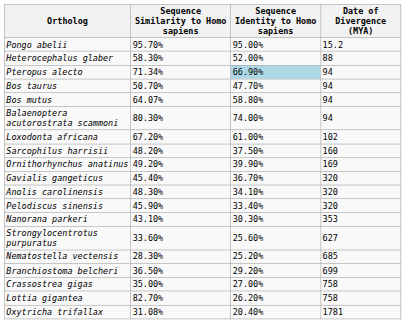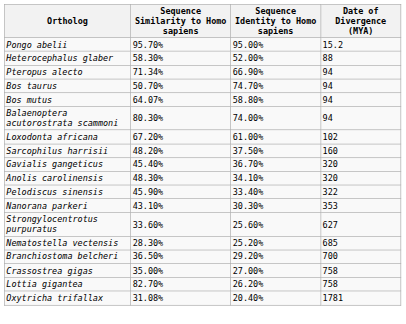 <table class="wikitable">
 <tr>
 <th>Ortholog</th>
 <th>Sequence Similarity to Homo sapiens</th>
 <th>Sequence Identity to Homo sapiens</th>
 <th>Date of Divergence (MYA)</th>
 </tr>
 <tr>
 <td><em>Pongo abelii</em></td>
 <td>95.70%</td>
 <td>95.00%</td>
 <td>15.2</td>
 </tr>
 <tr>
 <td><em>Heterocephalus glaber</em></td>
 <td>58.30%</td>
 <td>52.00%</td>
 <td>88</td>
 </tr>
 <tr>
 <td><em>Pteropus alecto</em></td>
 <td>71.34%</td>
-<td style="background: lightblue;">66.90%</td>
+<td>66.90%</td>
 <td>94</td>
 </tr>
 <tr>
 <td><em>Bos taurus</em></td>
 <td>50.70%</td>
-<td>47.70%</td>
+<td>74.70%</td>
 <td>94</td>
 </tr>
 <tr>
 <td><em>Bos mutus</em></td>
 <td>64.07%</td>
 <td>58.80%</td>
 <td>94</td>
 </tr>
 <tr>
 <td><em>Balaenoptera acutorostrata  scammoni</em></td>
 <td>80.30%</td>
 <td>74.00%</td>
 <td>94</td>
 </tr>
 <tr>
 <td><em>Loxodonta africana</em></td>
 <td>67.20%</td>
 <td>61.00%</td>
 <td>102</td>
 </tr>
 <tr>
 <td><em>Sarcophilus harrisii</em></td>
 <td>48.20%</td>
 <td>37.50%</td>
 <td>160</td>
 </tr>
 <tr>
-<td><em>Ornithorhynchus anatinus</em></td>
-<td>49.20%</td>
-<td>39.90%</td>
-<td>169</td>
-</tr>
-<tr>
 <td><em>Gavialis gangeticus</em></td>
 <td>45.40%</td>
 <td>36.70%</td>
 <td>320</td>
 </tr>
 <tr>
 <td><em>Anolis carolinensis</em></td>
 <td>48.30%</td>
 <td>34.10%</td>
 <td>320</td>
 </tr>
 <tr>
 <td><em>Pelodiscus sinensis</em></td>
 <td>45.90%</td>
 <td>33.40%</td>
-<td>320</td>
+<td>322</td>
 </tr>
 <tr>
 <td><em>Nanorana  parkeri</em></td>
 <td>43.10%</td>
 <td>30.30%</td>
 <td>353</td>
 </tr>
 <tr>
 <td><em>Strongylocentrotus purpuratus</em></td>
 <td>33.60%</td>
 <td>25.60%</td>
 <td>627</td>
 </tr>
 <tr>
 <td><em>Nematostella vectensis</em></td>
 <td>28.30%</td>
 <td>25.20%</td>
 <td>685</td>
 </tr>
 <tr>
 <td><em>Branchiostoma belcheri</em></td>
 <td>36.50%</td>
 <td>29.20%</td>
-<td>699</td>
+<td>700</td>
 </tr>
 <tr>
 <td><em>Crassostrea  gigas</em></td>
 <td>35.00%</td>
 <td>27.00%</td>
 <td>758</td>
 </tr>
 <tr>
 <td><em>Lottia gigantea</em></td>
 <td>82.70%</td>
 <td>26.20%</td>
 <td>758</td>
 </tr>
 <tr>
 <td><em>Oxytricha trifallax</em></td>
 <td>31.08%</td>
 <td>20.40%</td>
 <td>1781</td>
 </tr>
 </table>
